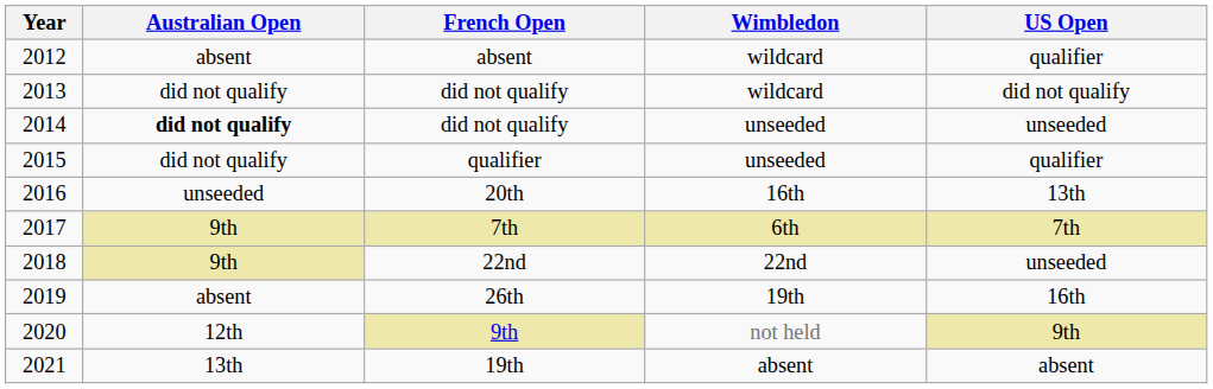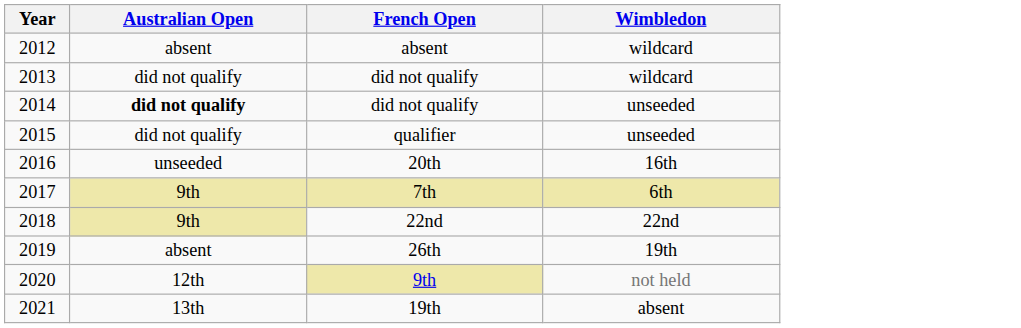 <table class=wikitable style=text-align:center>
 <tr>
 <th width=50>Year</th>
 <th width=200><a href='#'>Australian Open</a></th>
 <th width=200><a href='#'>French Open</a></th>
 <th width=200><a href='#'>Wimbledon</a></th>
-<th width=200><a href='#'>US Open</a></th>
 </tr>
 <tr>
 <td>2012</td>
 <td>absent</td>
 <td>absent</td>
 <td>wildcard</td>
-<td>qualifier</td>
 </tr>
 <tr>
 <td>2013</td>
 <td>did not qualify</td>
 <td>did not qualify</td>
 <td>wildcard</td>
-<td>did not qualify</td>
 </tr>
 <tr>
 <td>2014</td>
 <td><strong>did not qualify</strong></td>
 <td>did not qualify</td>
-<td>unseeded</td>
 <td>unseeded</td>
 </tr>
 <tr>
 <td>2015</td>
 <td>did not qualify</td>
 <td>qualifier</td>
 <td>unseeded</td>
-<td>qualifier</td>
 </tr>
 <tr>
 <td>2016</td>
 <td>unseeded</td>
 <td>20th</td>
 <td>16th</td>
-<td>13th</td>
 </tr>
 <tr>
 <td>2017</td>
 <td bgcolor=EEE8AA>9th</td>
 <td bgcolor=EEE8AA>7th</td>
 <td bgcolor=EEE8AA>6th</td>
-<td bgcolor=EEE8AA>7th</td>
 </tr>
 <tr>
 <td>2018</td>
 <td bgcolor=EEE8AA>9th</td>
 <td>22nd</td>
 <td>22nd</td>
-<td>unseeded</td>
 </tr>
 <tr>
 <td>2019</td>
 <td>absent</td>
 <td>26th</td>
 <td>19th</td>
-<td>16th</td>
 </tr>
 <tr>
 <td>2020</td>
 <td>12th</td>
 <td bgcolor=#eee8aa><a href='#'>9th</a></td>
 <td style="color:#767676;">not held</td>
-<td bgcolor=#eee8aa>9th</td>
 </tr>
 <tr>
 <td>2021</td>
 <td>13th</td>
 <td>19th</td>
 <td>absent</td>
-<td>absent</td>
 </tr>
 </table>
